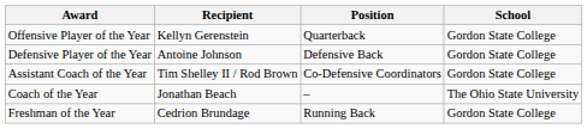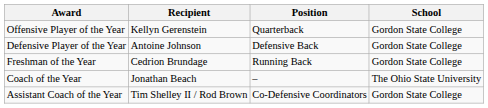 <table class="wikitable">
 <tr>
 <th>Award</th>
 <th>Recipient</th>
 <th>Position</th>
 <th>School</th>
 </tr>
 <tr>
 <td>Offensive Player of the Year</td>
 <td>Kellyn Gerenstein</td>
 <td>Quarterback</td>
 <td>Gordon State College</td>
 </tr>
 <tr>
 <td>Defensive Player of the Year</td>
 <td>Antoine Johnson</td>
 <td>Defensive Back</td>
 <td>Gordon State College</td>
 </tr>
 <tr>
-<td>Assistant Coach of the Year</td>
-<td>Tim Shelley II / Rod Brown</td>
-<td>Co-Defensive Coordinators</td>
+<td>Freshman of the Year</td>
+<td>Cedrion Brundage</td>
+<td>Running Back</td>
 <td>Gordon State College</td>
 </tr>
 <tr>
 <td>Coach of the Year</td>
 <td>Jonathan Beach</td>
 <td>–</td>
 <td>The Ohio State University</td>
 </tr>
 <tr>
-<td>Freshman of the Year</td>
-<td>Cedrion Brundage</td>
-<td>Running Back</td>
+<td>Assistant Coach of the Year</td>
+<td>Tim Shelley II / Rod Brown</td>
+<td>Co-Defensive Coordinators</td>
 <td>Gordon State College</td>
 </tr>
 </table>
